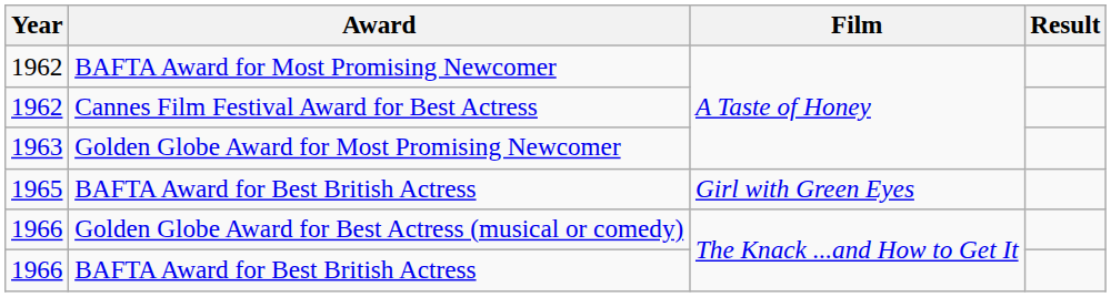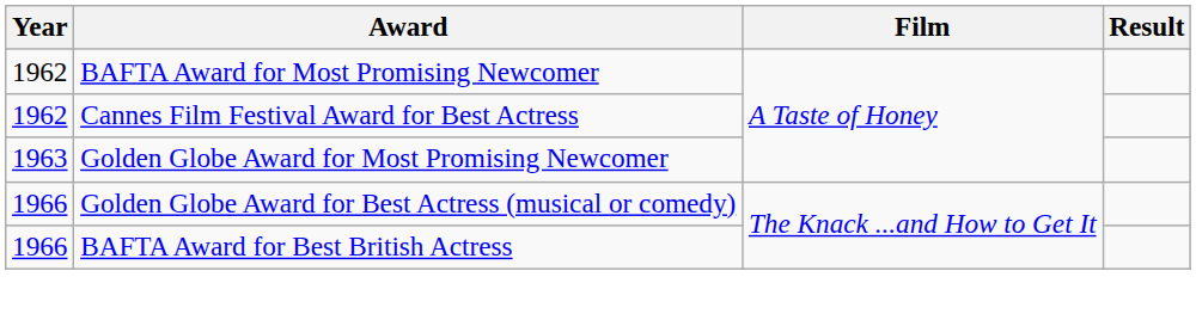 <table class=wikitable>
 <tr>
 <th>Year</th>
 <th>Award</th>
 <th>Film</th>
 <th>Result</th>
 </tr>
 <tr>
 <td>1962</td>
 <td><a href='#'>BAFTA Award for Most Promising Newcomer</a></td>
 <td rowspan=3><em><a href='#'>A Taste of Honey</a></em></td>
 <td></td>
 </tr>
 <tr>
 <td><a href='#'>1962</a></td>
 <td><a href='#'>Cannes Film Festival Award for Best Actress</a></td>
 <td></td>
 </tr>
 <tr>
 <td><a href='#'>1963</a></td>
 <td><a href='#'>Golden Globe Award for Most Promising Newcomer</a></td>
 <td></td>
 </tr>
 <tr>
-<td><a href='#'>1965</a></td>
-<td><a href='#'>BAFTA Award for Best British Actress</a></td>
-<td><em><a href='#'>Girl with Green Eyes</a></em></td>
-<td></td>
-</tr>
-<tr>
 <td><a href='#'>1966</a></td>
 <td><a href='#'>Golden Globe Award for Best Actress (musical or comedy)</a></td>
 <td rowspan=2><em><a href='#'>The Knack ...and How to Get It</a></em></td>
 <td></td>
 </tr>
 <tr>
 <td><a href='#'>1966</a></td>
 <td><a href='#'>BAFTA Award for Best British Actress</a></td>
 <td></td>
 </tr>
 </table>
